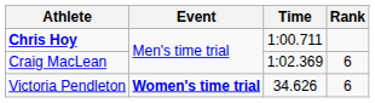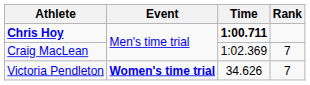 <table class=wikitable style="font-size:90%">
 <tr>
 <th>Athlete</th>
 <th>Event</th>
 <th>Time</th>
 <th>Rank</th>
 </tr>
 <tr align=center>
 <td align=left><strong><a href='#'>Chris Hoy</a></strong></td>
 <td align=left rowspan=2><a href='#'>Men's time trial</a></td>
-<td>1:00.711 </td>
+<td><strong>1:00.711 </strong></td>
 <td></td>
 </tr>
 <tr align=center>
 <td align=left><a href='#'>Craig MacLean</a></td>
 <td>1:02.369</td>
-<td>6</td>
+<td>7</td>
 </tr>
 <tr align=center>
 <td align=left><a href='#'>Victoria Pendleton</a></td>
 <td align=left><strong><a href='#'>Women's time trial</a></strong></td>
 <td>34.626</td>
-<td>6</td>
+<td>7</td>
 </tr>
 </table>
